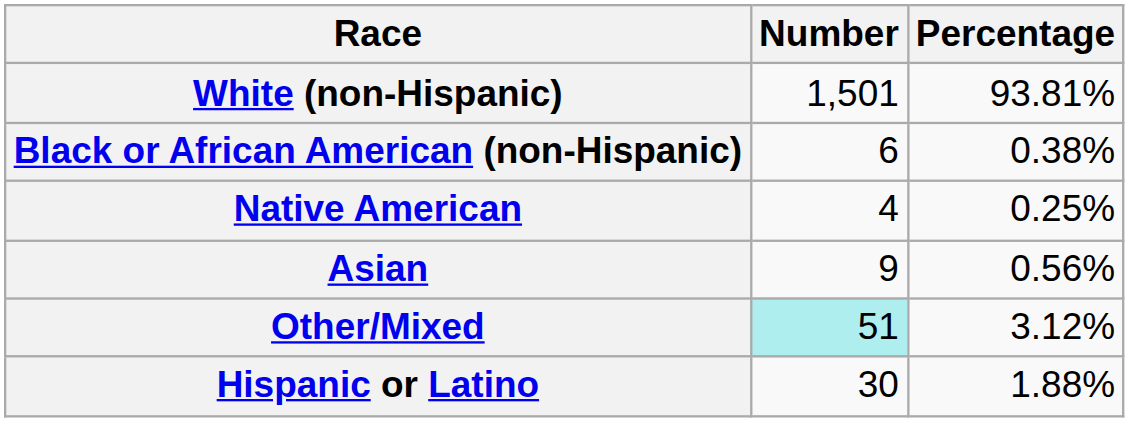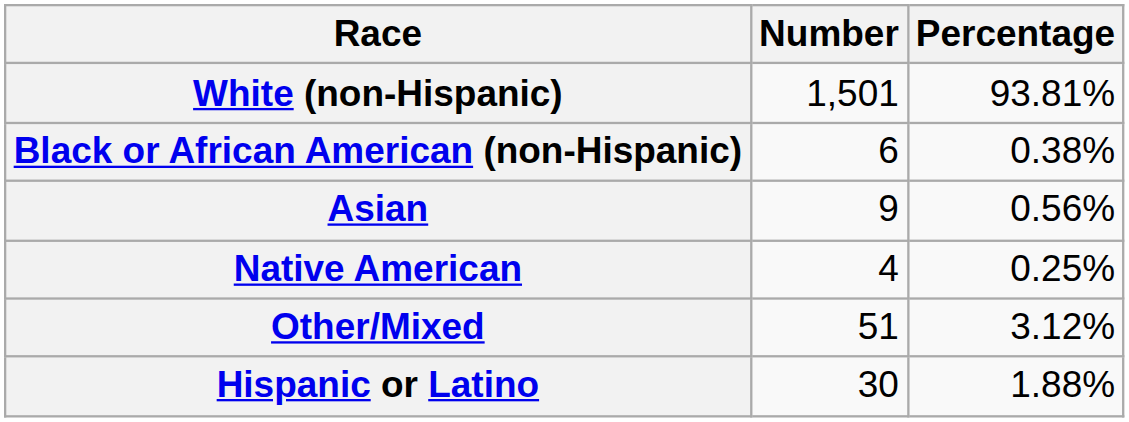 <table class="wikitable" style="text-align:right">
 <tr>
 <th scope="col">Race</th>
 <th scope="col">Number</th>
 <th scope="col">Percentage</th>
 </tr>
 <tr>
 <th scope="row"><a href='#'>White</a> (non-Hispanic)</th>
 <td>1,501</td>
 <td>93.81%</td>
 </tr>
 <tr>
 <th scope="row"><a href='#'>Black or African American</a> (non-Hispanic)</th>
 <td>6</td>
 <td>0.38%</td>
 </tr>
 <tr>
+<th scope="row"><a href='#'>Asian</a></th>
+<td>9</td>
+<td>0.56%</td>
+</tr>
+<tr>
 <th scope="row"><a href='#'>Native American</a></th>
 <td>4</td>
 <td>0.25%</td>
 </tr>
 <tr>
-<th scope="row"><a href='#'>Asian</a></th>
-<td>9</td>
-<td>0.56%</td>
-</tr>
-<tr>
 <th scope="row"><a href='#'>Other/Mixed</a></th>
-<td style="background: paleturquoise;">51</td>
+<td>51</td>
 <td>3.12%</td>
 </tr>
 <tr>
 <th scope="row"><a href='#'>Hispanic</a> or <a href='#'>Latino</a></th>
 <td>30</td>
 <td>1.88%</td>
 </tr>
 </table>
